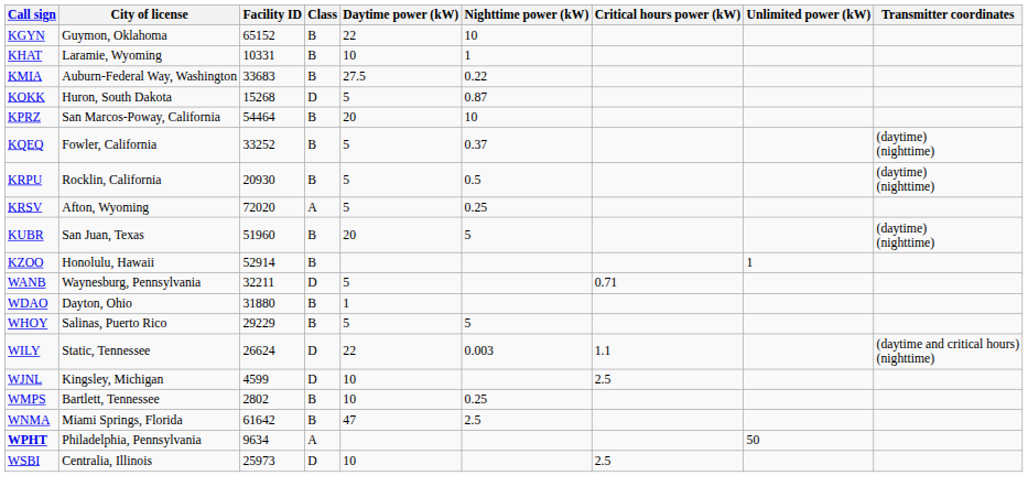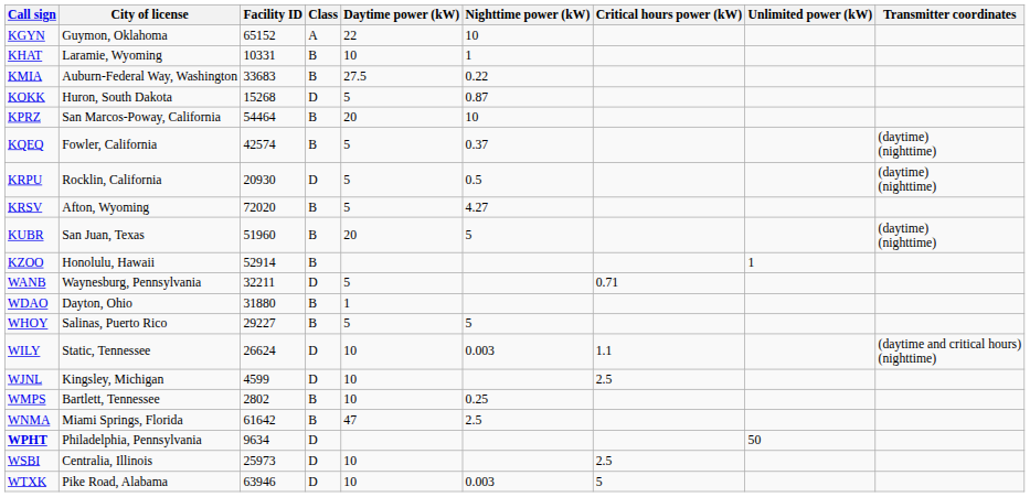 <table class="wikitable sortable">
 <tr>
 <th><a href='#'>Call sign</a></th>
 <th>City of license</th>
 <th>Facility ID</th>
 <th>Class</th>
 <th>Daytime power (kW)</th>
 <th>Nighttime power (kW)</th>
 <th>Critical hours power (kW)</th>
 <th>Unlimited power (kW)</th>
 <th>Transmitter coordinates</th>
 </tr>
 <tr>
 <td><a href='#'>KGYN</a></td>
 <td>Guymon, Oklahoma</td>
 <td>65152</td>
-<td>B</td>
+<td>A</td>
 <td>22</td>
 <td>10</td>
 <td></td>
 <td></td>
 <td></td>
 </tr>
 <tr>
 <td><a href='#'>KHAT</a></td>
 <td>Laramie, Wyoming</td>
 <td>10331</td>
 <td>B</td>
 <td>10</td>
 <td>1</td>
 <td></td>
 <td></td>
 <td></td>
 </tr>
 <tr>
 <td><a href='#'>KMIA</a></td>
 <td>Auburn-Federal Way, Washington</td>
 <td>33683</td>
 <td>B</td>
 <td>27.5</td>
 <td>0.22</td>
 <td></td>
 <td></td>
 <td></td>
 </tr>
 <tr>
 <td><a href='#'>KOKK</a></td>
 <td>Huron, South Dakota</td>
 <td>15268</td>
 <td>D</td>
 <td>5</td>
 <td>0.87</td>
 <td></td>
 <td></td>
 <td></td>
 </tr>
 <tr>
 <td><a href='#'>KPRZ</a></td>
 <td>San Marcos-Poway, California</td>
 <td>54464</td>
 <td>B</td>
 <td>20</td>
 <td>10</td>
 <td></td>
 <td></td>
 <td></td>
 </tr>
 <tr>
 <td><a href='#'>KQEQ</a></td>
 <td>Fowler, California</td>
-<td>33252</td>
+<td>42574</td>
 <td>B</td>
 <td>5</td>
 <td>0.37</td>
 <td></td>
 <td></td>
 <td> (daytime)<br> (nighttime)</td>
 </tr>
 <tr>
 <td><a href='#'>KRPU</a></td>
 <td>Rocklin, California</td>
 <td>20930</td>
-<td>B</td>
+<td>D</td>
 <td>5</td>
 <td>0.5</td>
 <td></td>
 <td></td>
 <td> (daytime)<br> (nighttime)</td>
 </tr>
 <tr>
 <td><a href='#'>KRSV</a></td>
 <td>Afton, Wyoming</td>
 <td>72020</td>
-<td>A</td>
+<td>B</td>
 <td>5</td>
-<td>0.25</td>
+<td>4.27</td>
 <td></td>
 <td></td>
 <td></td>
 </tr>
 <tr>
 <td><a href='#'>KUBR</a></td>
 <td>San Juan, Texas</td>
 <td>51960</td>
 <td>B</td>
 <td>20</td>
 <td>5</td>
 <td></td>
 <td></td>
 <td> (daytime)<br> (nighttime)</td>
 </tr>
 <tr>
 <td><a href='#'>KZOO</a></td>
 <td>Honolulu, Hawaii</td>
 <td>52914</td>
 <td>B</td>
 <td></td>
 <td></td>
 <td></td>
 <td>1</td>
 <td></td>
 </tr>
 <tr>
 <td><a href='#'>WANB</a></td>
 <td>Waynesburg, Pennsylvania</td>
 <td>32211</td>
 <td>D</td>
 <td>5</td>
 <td></td>
 <td>0.71</td>
 <td></td>
 <td></td>
 </tr>
 <tr>
 <td><a href='#'>WDAO</a></td>
 <td>Dayton, Ohio</td>
 <td>31880</td>
 <td>B</td>
 <td>1</td>
 <td></td>
 <td></td>
 <td></td>
 <td></td>
 </tr>
 <tr>
 <td><a href='#'>WHOY</a></td>
 <td>Salinas, Puerto Rico</td>
-<td>29229</td>
+<td>29227</td>
 <td>B</td>
 <td>5</td>
 <td>5</td>
 <td></td>
 <td></td>
 <td></td>
 </tr>
 <tr>
 <td><a href='#'>WILY</a></td>
 <td>Static, Tennessee</td>
 <td>26624</td>
 <td>D</td>
-<td>22</td>
+<td>10</td>
 <td>0.003</td>
 <td>1.1</td>
 <td></td>
 <td> (daytime and critical hours)<br> (nighttime)</td>
 </tr>
 <tr>
 <td><a href='#'>WJNL</a></td>
 <td>Kingsley, Michigan</td>
 <td>4599</td>
 <td>D</td>
 <td>10</td>
 <td></td>
 <td>2.5</td>
 <td></td>
 <td></td>
 </tr>
 <tr>
 <td><a href='#'>WMPS</a></td>
 <td>Bartlett, Tennessee</td>
 <td>2802</td>
 <td>B</td>
 <td>10</td>
 <td>0.25</td>
 <td></td>
 <td></td>
 <td></td>
 </tr>
 <tr>
 <td><a href='#'>WNMA</a></td>
 <td>Miami Springs, Florida</td>
 <td>61642</td>
 <td>B</td>
 <td>47</td>
 <td>2.5</td>
 <td></td>
 <td></td>
 <td></td>
 </tr>
 <tr>
 <td><strong><a href='#'>WPHT</a></strong></td>
 <td>Philadelphia, Pennsylvania</td>
 <td>9634</td>
-<td>A</td>
+<td>D</td>
 <td></td>
 <td></td>
 <td></td>
 <td>50</td>
 <td></td>
 </tr>
 <tr>
 <td><a href='#'>WSBI</a></td>
 <td>Centralia, Illinois</td>
 <td>25973</td>
 <td>D</td>
 <td>10</td>
 <td></td>
 <td>2.5</td>
 <td></td>
 <td></td>
 </tr>
+<tr>
+<td><a href='#'>WTXK</a></td>
+<td>Pike Road, Alabama</td>
+<td>63946</td>
+<td>D</td>
+<td>10</td>
+<td>0.003</td>
+<td>5</td>
+<td></td>
+<td></td>
+</tr>
 </table>
